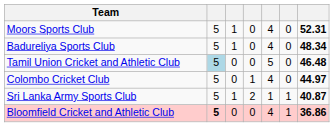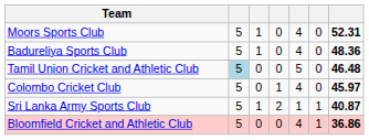 <table class="wikitable" style="text-align:center">
 <tr>
 <th style="width:300px">Team</th>
 <th width="20"></th>
 <th width="20"></th>
 <th width="20"></th>
 <th width="20"></th>
 <th width="20"></th>
 <th width="20"></th>
 </tr>
 <tr>
 <td style="text-align:left"><a href='#'>Moors Sports Club</a></td>
 <td>5</td>
 <td>1</td>
 <td>0</td>
 <td>4</td>
 <td>0</td>
 <td><strong>52.31</strong></td>
 </tr>
 <tr>
 <td style="text-align:left"><a href='#'>Badureliya Sports Club</a></td>
 <td>5</td>
 <td>1</td>
 <td>0</td>
 <td>4</td>
 <td>0</td>
-<td><strong>48.34</strong></td>
+<td><strong>48.36</strong></td>
 </tr>
 <tr>
 <td style="text-align:left"><a href='#'>Tamil Union Cricket and Athletic Club</a></td>
 <td style="background: lightblue;">5</td>
 <td>0</td>
 <td>0</td>
 <td>5</td>
 <td>0</td>
 <td><strong>46.48</strong></td>
 </tr>
 <tr>
 <td style="text-align:left"><a href='#'>Colombo Cricket Club</a></td>
 <td>5</td>
 <td>0</td>
 <td>1</td>
 <td>4</td>
 <td>0</td>
-<td><strong>44.97</strong></td>
+<td><strong>45.97</strong></td>
 </tr>
 <tr>
 <td style="text-align:left"><a href='#'>Sri Lanka Army Sports Club</a></td>
 <td>5</td>
 <td>1</td>
 <td>2</td>
 <td>1</td>
 <td>1</td>
 <td><strong>40.87</strong></td>
 </tr>
 <tr style="background:#ffcccc">
 <td style="text-align:left"><a href='#'>Bloomfield Cricket and Athletic Club</a></td>
-<td><strong>5</strong></td>
+<td>5</td>
 <td>0</td>
 <td>0</td>
 <td>4</td>
 <td>1</td>
 <td><strong>36.86</strong></td>
 </tr>
 </table>
